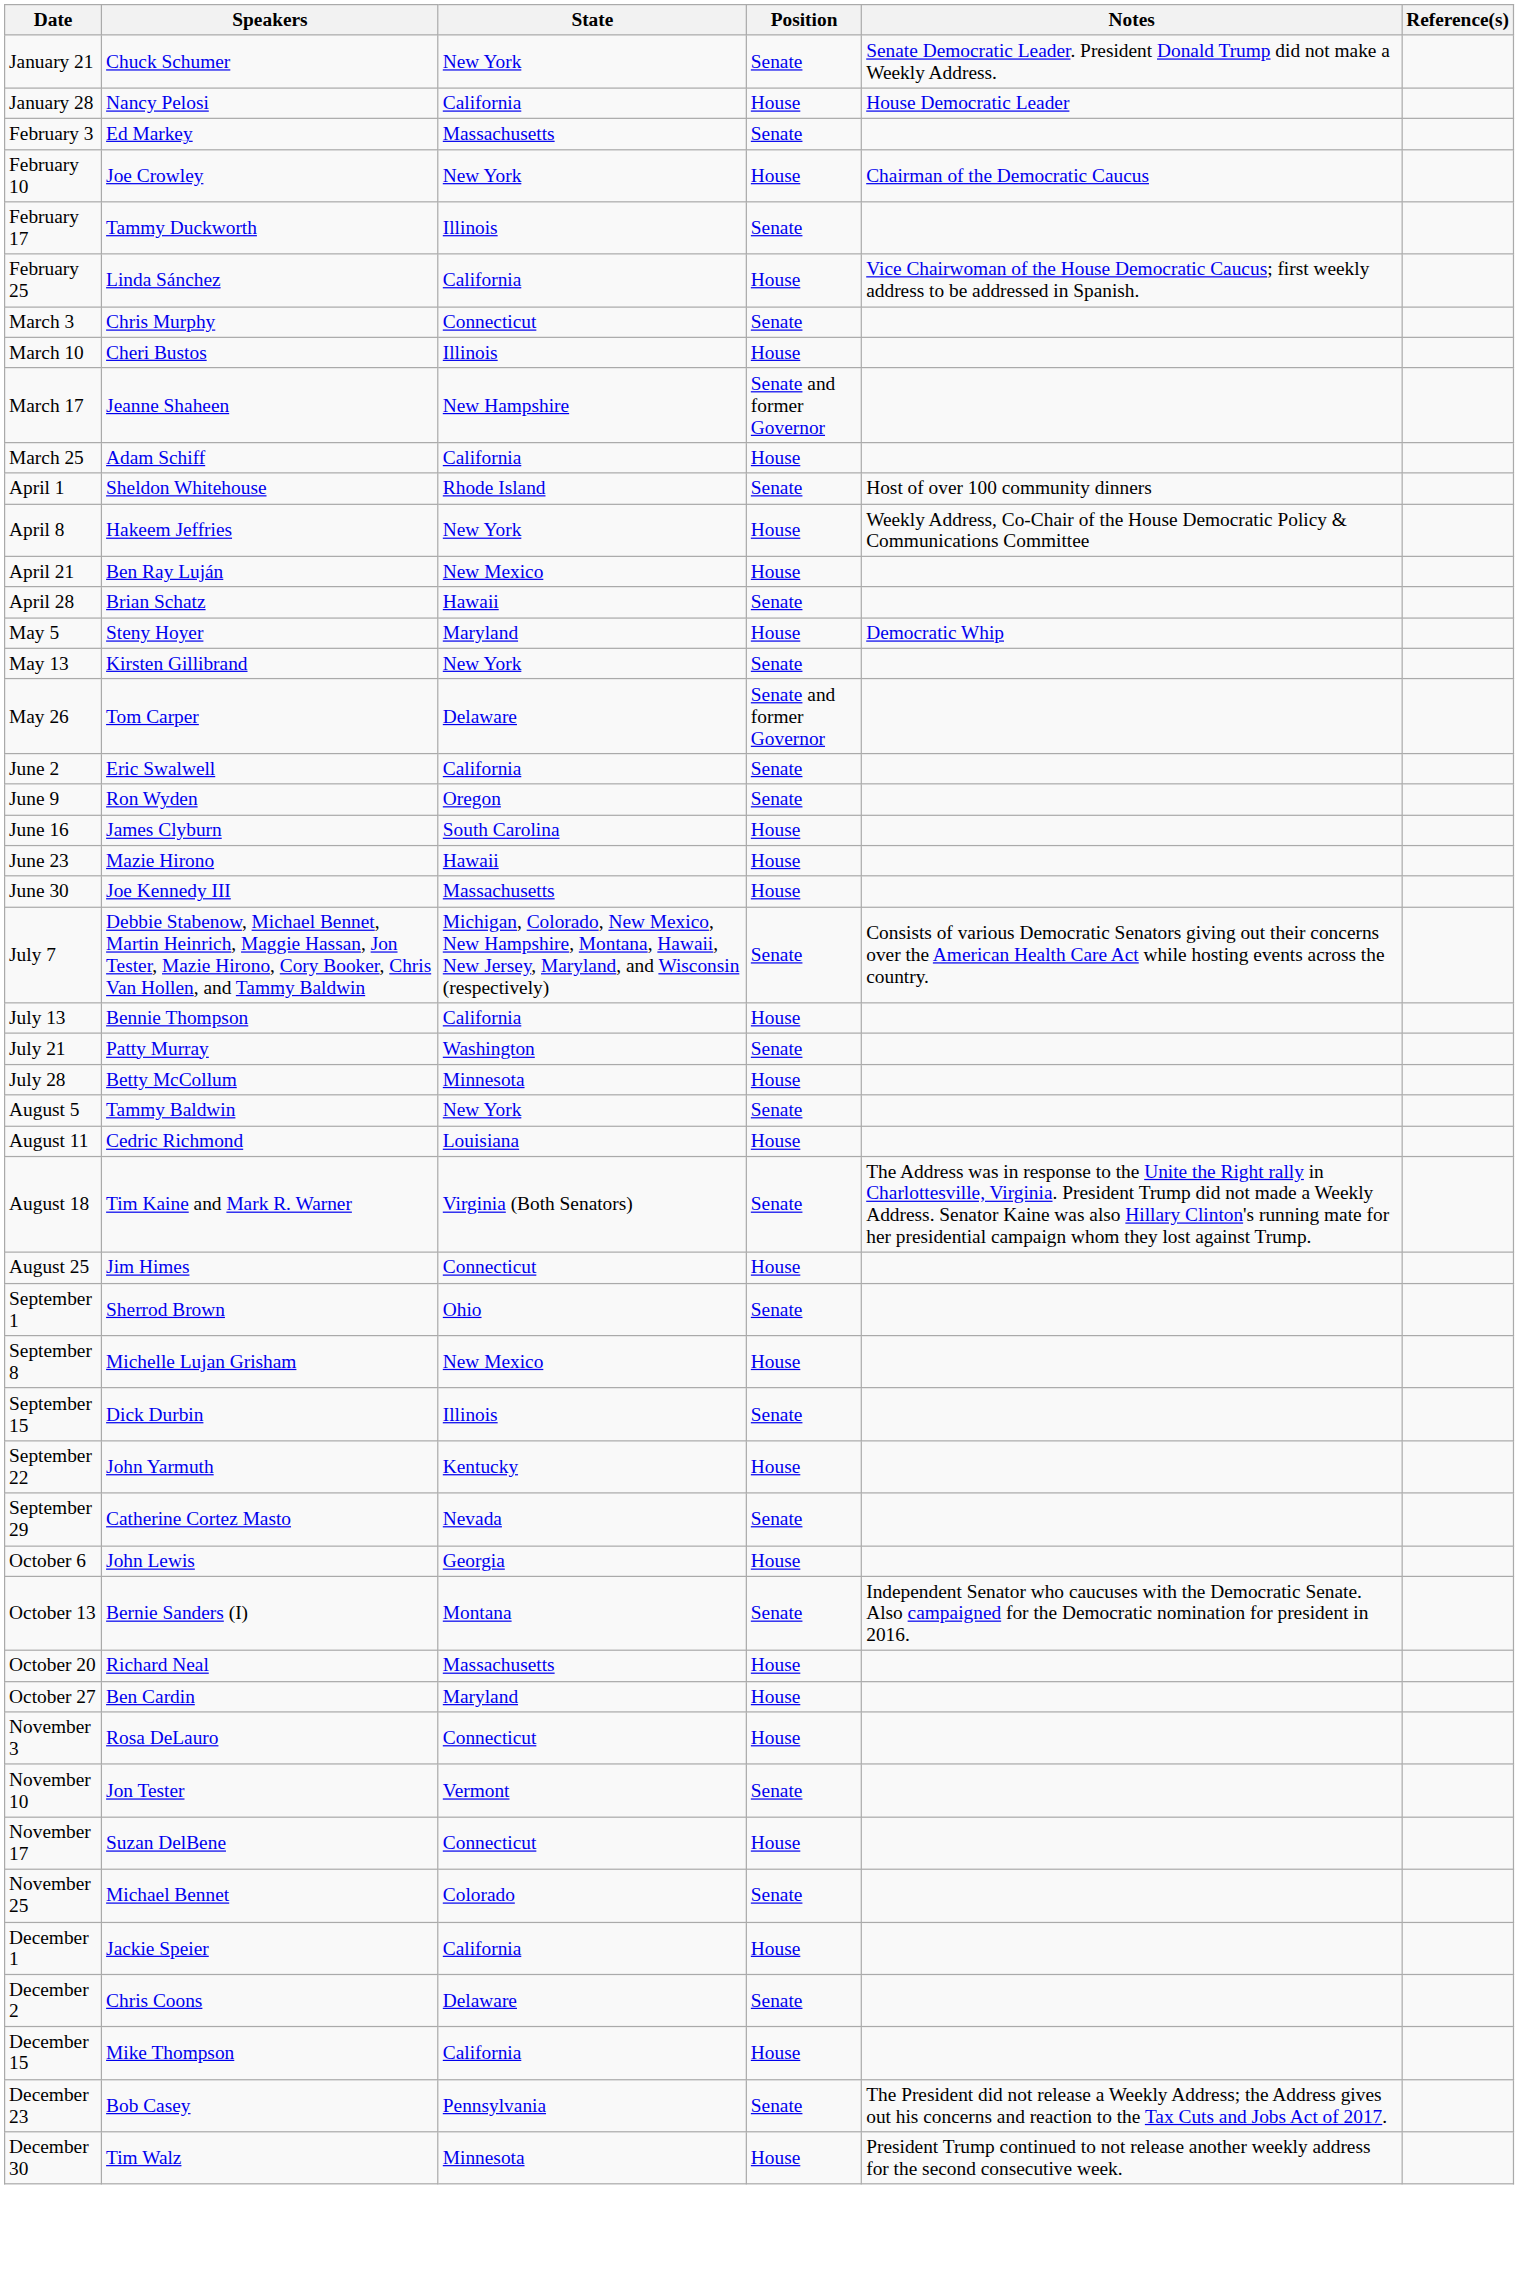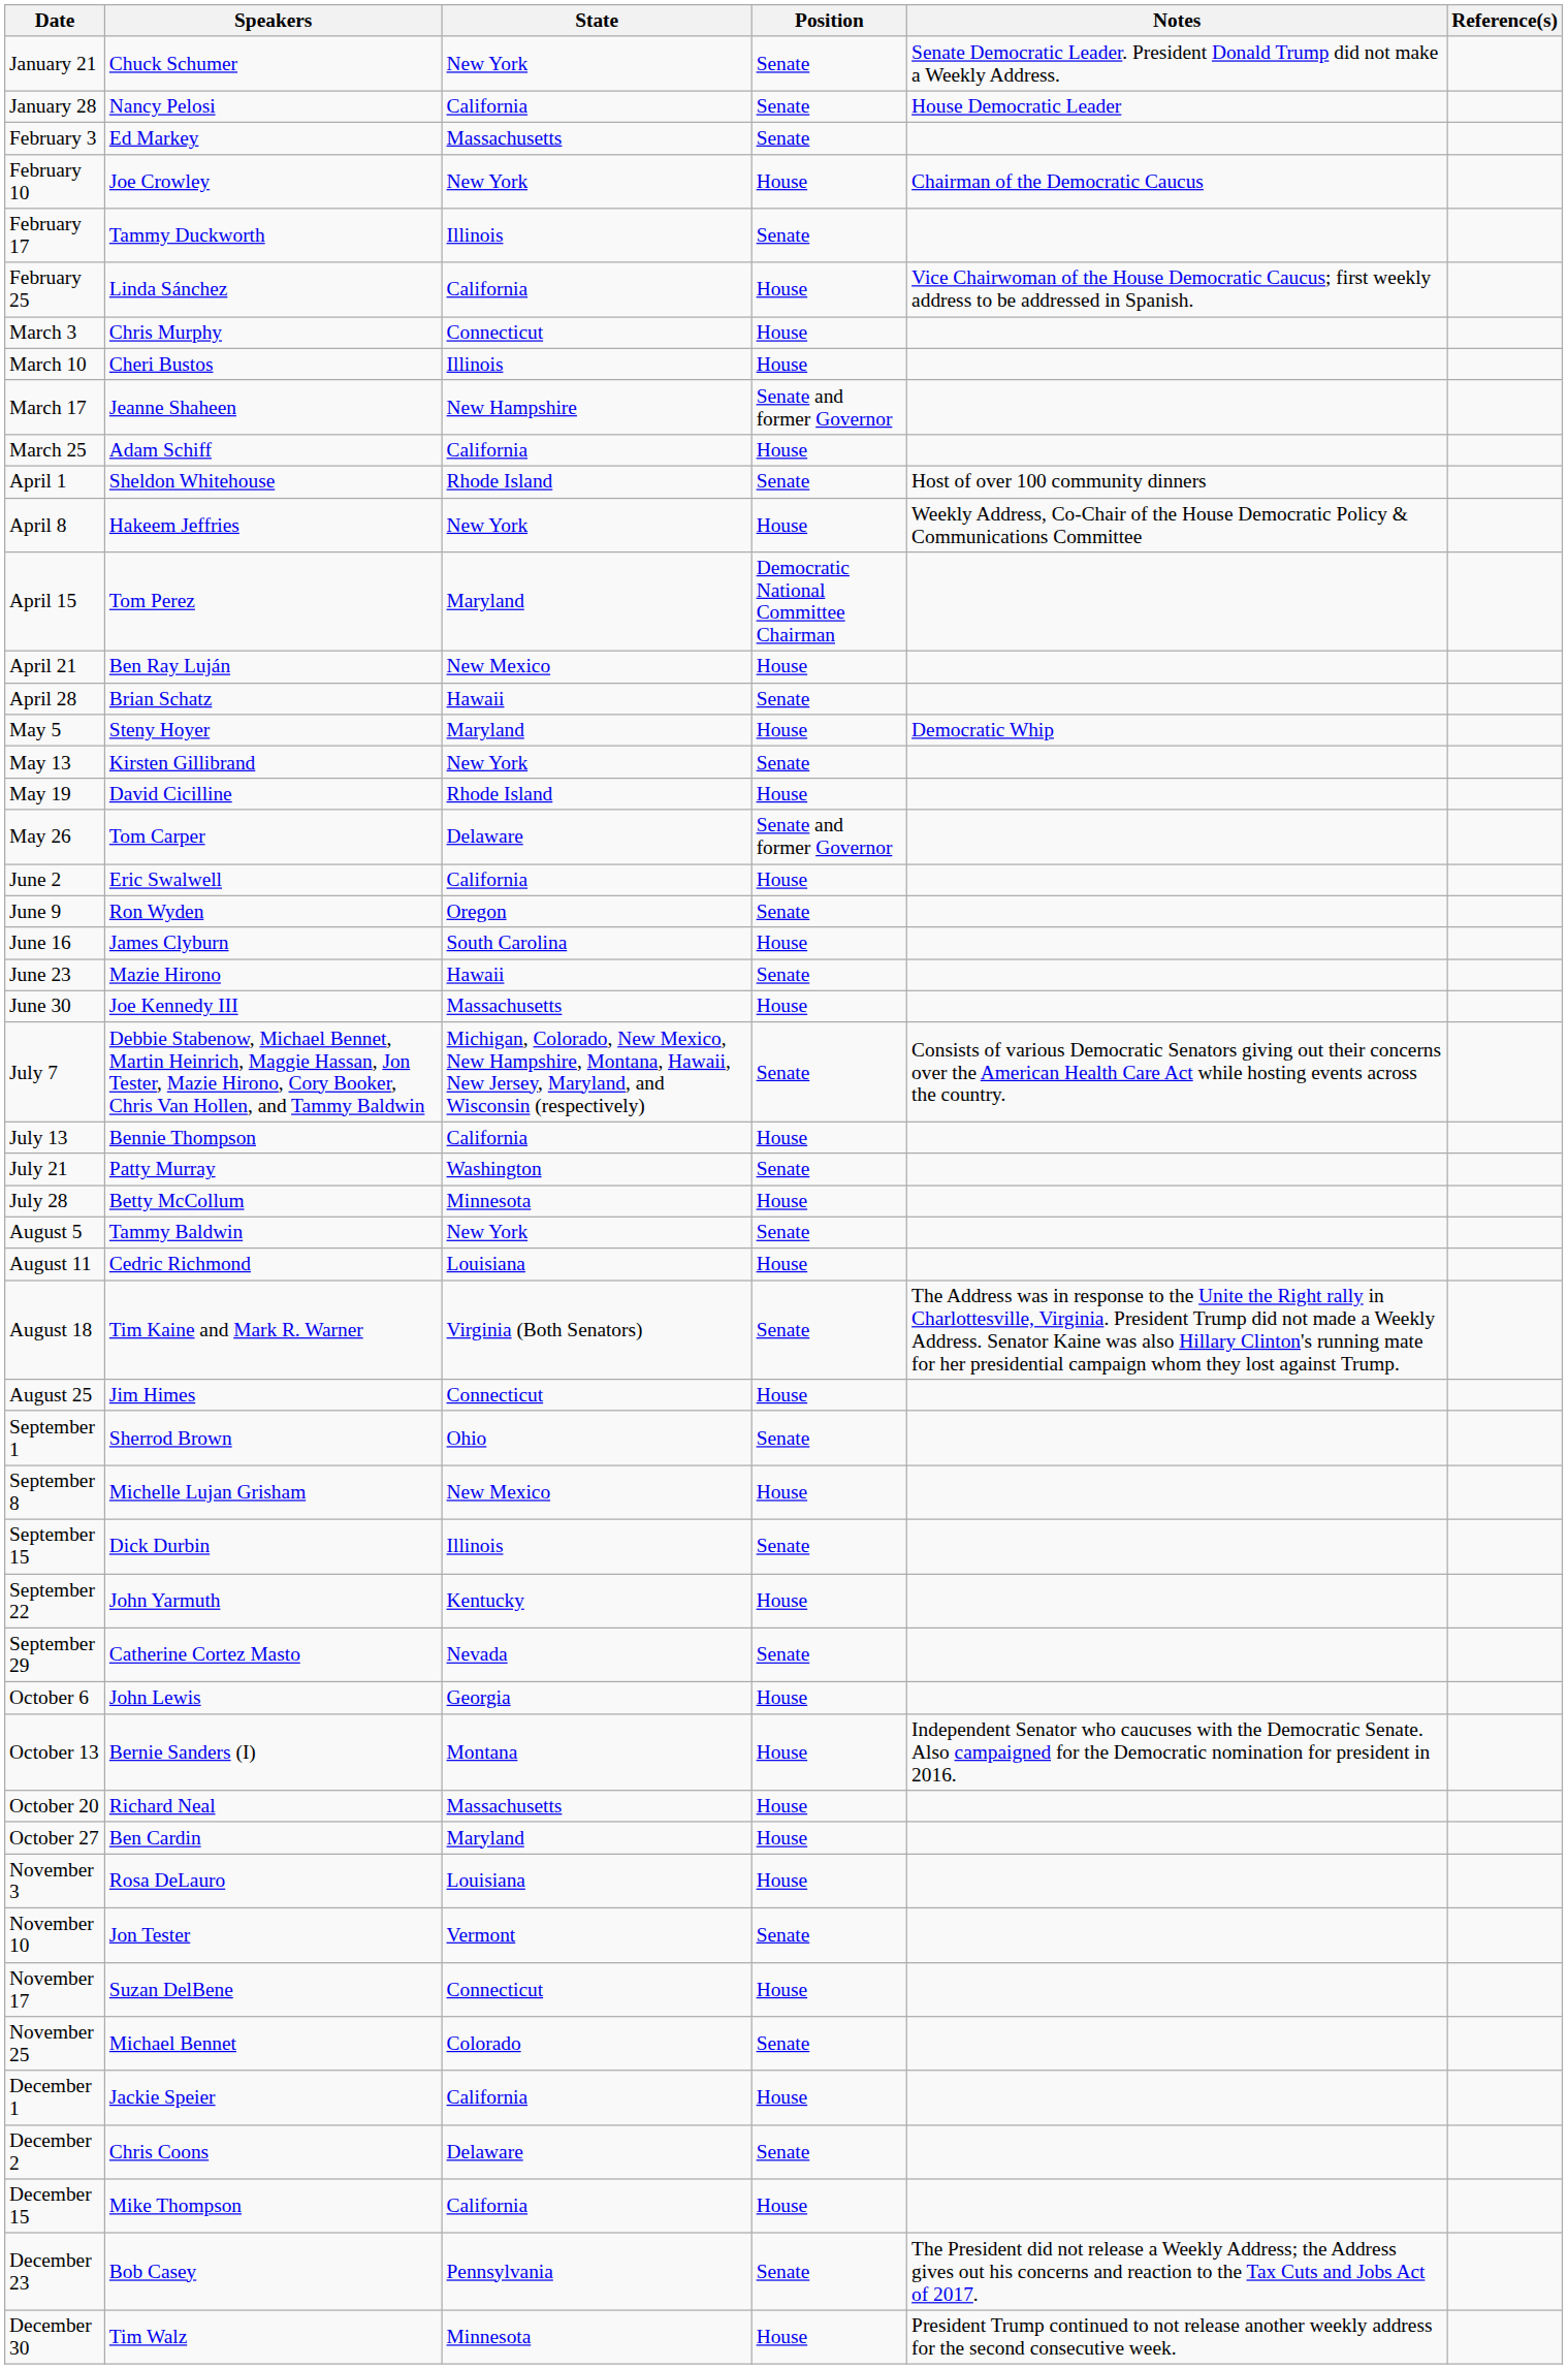 <table class="wikitable sortable mw-collapsible mw-collapsed">
 <tr>
 <th style="text-align: center;">Date</th>
 <th style="text-align: center;">Speakers</th>
 <th style="text-align: center;">State</th>
 <th style="text-align: center;">Position</th>
 <th style="text-align: center;">Notes</th>
 <th style="text-align: center;">Reference(s)</th>
 </tr>
 <tr>
 <td>January 21</td>
 <td><a href='#'>Chuck Schumer</a></td>
 <td><a href='#'>New York</a></td>
 <td><a href='#'>Senate</a></td>
 <td><a href='#'>Senate Democratic Leader</a>. President <a href='#'>Donald Trump</a> did not make a Weekly Address.</td>
 <td></td>
 </tr>
 <tr>
 <td>January 28</td>
 <td><a href='#'>Nancy Pelosi</a></td>
 <td><a href='#'>California</a></td>
-<td><a href='#'>House</a></td>
+<td><a href='#'>Senate</a></td>
 <td><a href='#'>House Democratic Leader</a></td>
 <td></td>
 </tr>
 <tr>
 <td>February 3</td>
 <td><a href='#'>Ed Markey</a></td>
 <td><a href='#'>Massachusetts</a></td>
 <td><a href='#'>Senate</a></td>
 <td></td>
 <td></td>
 </tr>
 <tr>
 <td>February 10</td>
 <td><a href='#'>Joe Crowley</a></td>
 <td><a href='#'>New York</a></td>
 <td><a href='#'>House</a></td>
 <td><a href='#'>Chairman of the Democratic Caucus</a></td>
 <td></td>
 </tr>
 <tr>
 <td>February 17</td>
 <td><a href='#'>Tammy Duckworth</a></td>
 <td><a href='#'>Illinois</a></td>
 <td><a href='#'>Senate</a></td>
 <td></td>
 <td></td>
 </tr>
 <tr>
 <td>February 25</td>
 <td><a href='#'>Linda Sánchez</a></td>
 <td><a href='#'>California</a></td>
 <td><a href='#'>House</a></td>
 <td><a href='#'>Vice Chairwoman of the House Democratic Caucus</a>; first weekly address to be addressed in Spanish.</td>
 <td></td>
 </tr>
 <tr>
 <td>March 3</td>
 <td><a href='#'>Chris Murphy</a></td>
 <td><a href='#'>Connecticut</a></td>
-<td><a href='#'>Senate</a></td>
+<td><a href='#'>House</a></td>
 <td></td>
 <td></td>
 </tr>
 <tr>
 <td>March 10</td>
 <td><a href='#'>Cheri Bustos</a></td>
 <td><a href='#'>Illinois</a></td>
 <td><a href='#'>House</a></td>
 <td></td>
 <td></td>
 </tr>
 <tr>
 <td>March 17</td>
 <td><a href='#'>Jeanne Shaheen</a></td>
 <td><a href='#'>New Hampshire</a></td>
 <td><a href='#'>Senate</a> and former <a href='#'>Governor</a></td>
 <td></td>
 <td></td>
 </tr>
 <tr>
 <td>March 25</td>
 <td><a href='#'>Adam Schiff</a></td>
 <td><a href='#'>California</a></td>
 <td><a href='#'>House</a></td>
 <td></td>
 <td></td>
 </tr>
 <tr>
 <td>April 1</td>
 <td><a href='#'>Sheldon Whitehouse</a></td>
 <td><a href='#'>Rhode Island</a></td>
 <td><a href='#'>Senate</a></td>
 <td>Host of over 100 community dinners</td>
 <td></td>
 </tr>
 <tr>
 <td>April 8</td>
 <td><a href='#'>Hakeem Jeffries</a></td>
 <td><a href='#'>New York</a></td>
 <td><a href='#'>House</a></td>
 <td>Weekly Address, Co-Chair of the House Democratic Policy & Communications Committee</td>
 <td></td>
 </tr>
 <tr>
+<td>April 15</td>
+<td><a href='#'>Tom Perez</a></td>
+<td><a href='#'>Maryland</a></td>
+<td><a href='#'>Democratic National Committee Chairman</a></td>
+<td></td>
+<td></td>
+</tr>
+<tr>
 <td>April 21</td>
 <td><a href='#'>Ben Ray Luján</a></td>
 <td><a href='#'>New Mexico</a></td>
 <td><a href='#'>House</a></td>
 <td></td>
 <td></td>
 </tr>
 <tr>
 <td>April 28</td>
 <td><a href='#'>Brian Schatz</a></td>
 <td><a href='#'>Hawaii</a></td>
 <td><a href='#'>Senate</a></td>
 <td></td>
 <td></td>
 </tr>
 <tr>
 <td>May 5</td>
 <td><a href='#'>Steny Hoyer</a></td>
 <td><a href='#'>Maryland</a></td>
 <td><a href='#'>House</a></td>
 <td><a href='#'>Democratic Whip</a></td>
 <td></td>
 </tr>
 <tr>
 <td>May 13</td>
 <td><a href='#'>Kirsten Gillibrand</a></td>
 <td><a href='#'>New York</a></td>
 <td><a href='#'>Senate</a></td>
 <td></td>
 <td></td>
 </tr>
 <tr>
+<td>May 19</td>
+<td><a href='#'>David Cicilline</a></td>
+<td><a href='#'>Rhode Island</a></td>
+<td><a href='#'>House</a></td>
+<td></td>
+<td></td>
+</tr>
+<tr>
 <td>May 26</td>
 <td><a href='#'>Tom Carper</a></td>
 <td><a href='#'>Delaware</a></td>
 <td><a href='#'>Senate</a> and former <a href='#'>Governor</a></td>
 <td></td>
 <td></td>
 </tr>
 <tr>
 <td>June 2</td>
 <td><a href='#'>Eric Swalwell</a></td>
 <td><a href='#'>California</a></td>
-<td><a href='#'>Senate</a></td>
+<td><a href='#'>House</a></td>
 <td></td>
 <td></td>
 </tr>
 <tr>
 <td>June 9</td>
 <td><a href='#'>Ron Wyden</a></td>
 <td><a href='#'>Oregon</a></td>
 <td><a href='#'>Senate</a></td>
 <td></td>
 <td></td>
 </tr>
 <tr>
 <td>June 16</td>
 <td><a href='#'>James Clyburn</a></td>
 <td><a href='#'>South Carolina</a></td>
 <td><a href='#'>House</a></td>
 <td></td>
 <td></td>
 </tr>
 <tr>
 <td>June 23</td>
 <td><a href='#'>Mazie Hirono</a></td>
 <td><a href='#'>Hawaii</a></td>
-<td><a href='#'>House</a></td>
+<td><a href='#'>Senate</a></td>
 <td></td>
 <td></td>
 </tr>
 <tr>
 <td>June 30</td>
 <td><a href='#'>Joe Kennedy III</a></td>
 <td><a href='#'>Massachusetts</a></td>
 <td><a href='#'>House</a></td>
 <td></td>
 <td></td>
 </tr>
 <tr>
 <td>July 7</td>
 <td><a href='#'>Debbie Stabenow</a>, <a href='#'>Michael Bennet</a>, <a href='#'>Martin Heinrich</a>, <a href='#'>Maggie Hassan</a>, <a href='#'>Jon Tester</a>, <a href='#'>Mazie Hirono</a>, <a href='#'>Cory Booker</a>, <a href='#'>Chris Van Hollen</a>, and <a href='#'>Tammy Baldwin</a></td>
 <td><a href='#'>Michigan</a>, <a href='#'>Colorado</a>, <a href='#'>New Mexico</a>, <a href='#'>New Hampshire</a>, <a href='#'>Montana</a>, <a href='#'>Hawaii</a>, <a href='#'>New Jersey</a>, <a href='#'>Maryland</a>, and <a href='#'>Wisconsin</a> (respectively)</td>
 <td><a href='#'>Senate</a></td>
 <td>Consists of various Democratic Senators giving out their concerns over the <a href='#'>American Health Care Act</a> while hosting events across the country.</td>
 <td></td>
 </tr>
 <tr>
 <td>July 13</td>
 <td><a href='#'>Bennie Thompson</a></td>
 <td><a href='#'>California</a></td>
 <td><a href='#'>House</a></td>
 <td></td>
 <td></td>
 </tr>
 <tr>
 <td>July 21</td>
 <td><a href='#'>Patty Murray</a></td>
 <td><a href='#'>Washington</a></td>
 <td><a href='#'>Senate</a></td>
 <td></td>
 <td></td>
 </tr>
 <tr>
 <td>July 28</td>
 <td><a href='#'>Betty McCollum</a></td>
 <td><a href='#'>Minnesota</a></td>
 <td><a href='#'>House</a></td>
 <td></td>
 <td></td>
 </tr>
 <tr>
 <td>August 5</td>
 <td><a href='#'>Tammy Baldwin</a></td>
 <td><a href='#'>New York</a></td>
 <td><a href='#'>Senate</a></td>
 <td></td>
 <td></td>
 </tr>
 <tr>
 <td>August 11</td>
 <td><a href='#'>Cedric Richmond</a></td>
 <td><a href='#'>Louisiana</a></td>
 <td><a href='#'>House</a></td>
 <td></td>
 <td></td>
 </tr>
 <tr>
 <td>August 18</td>
 <td><a href='#'>Tim Kaine</a> and <a href='#'>Mark R. Warner</a></td>
 <td><a href='#'>Virginia</a> (Both Senators)</td>
 <td><a href='#'>Senate</a></td>
 <td>The Address was in response to the <a href='#'>Unite the Right rally</a> in <a href='#'>Charlottesville, Virginia</a>. President Trump did not made a Weekly Address. Senator Kaine was also <a href='#'>Hillary Clinton</a>'s running mate for her presidential campaign whom they lost against Trump.</td>
 <td></td>
 </tr>
 <tr>
 <td>August 25</td>
 <td><a href='#'>Jim Himes</a></td>
 <td><a href='#'>Connecticut</a></td>
 <td><a href='#'>House</a></td>
 <td></td>
 <td></td>
 </tr>
 <tr>
 <td>September 1</td>
 <td><a href='#'>Sherrod Brown</a></td>
 <td><a href='#'>Ohio</a></td>
 <td><a href='#'>Senate</a></td>
 <td></td>
 <td></td>
 </tr>
 <tr>
 <td>September 8</td>
 <td><a href='#'>Michelle Lujan Grisham</a></td>
 <td><a href='#'>New Mexico</a></td>
 <td><a href='#'>House</a></td>
 <td></td>
 <td></td>
 </tr>
 <tr>
 <td>September 15</td>
 <td><a href='#'>Dick Durbin</a></td>
 <td><a href='#'>Illinois</a></td>
 <td><a href='#'>Senate</a></td>
 <td></td>
 <td></td>
 </tr>
 <tr>
 <td>September 22</td>
 <td><a href='#'>John Yarmuth</a></td>
 <td><a href='#'>Kentucky</a></td>
 <td><a href='#'>House</a></td>
 <td></td>
 <td></td>
 </tr>
 <tr>
 <td>September 29</td>
 <td><a href='#'>Catherine Cortez Masto</a></td>
 <td><a href='#'>Nevada</a></td>
 <td><a href='#'>Senate</a></td>
 <td></td>
 <td></td>
 </tr>
 <tr>
 <td>October 6</td>
 <td><a href='#'>John Lewis</a></td>
 <td><a href='#'>Georgia</a></td>
 <td><a href='#'>House</a></td>
 <td></td>
 <td></td>
 </tr>
 <tr>
 <td>October 13</td>
 <td><a href='#'>Bernie Sanders</a> (I)</td>
 <td><a href='#'>Montana</a></td>
-<td><a href='#'>Senate</a></td>
+<td><a href='#'>House</a></td>
 <td>Independent Senator who caucuses with the Democratic Senate. Also <a href='#'>campaigned</a> for the Democratic nomination for president in 2016.</td>
 <td></td>
 </tr>
 <tr>
 <td>October 20</td>
 <td><a href='#'>Richard Neal</a></td>
 <td><a href='#'>Massachusetts</a></td>
 <td><a href='#'>House</a></td>
 <td></td>
 <td></td>
 </tr>
 <tr>
 <td>October 27</td>
 <td><a href='#'>Ben Cardin</a></td>
 <td><a href='#'>Maryland</a></td>
 <td><a href='#'>House</a></td>
 <td></td>
 <td></td>
 </tr>
 <tr>
 <td>November 3</td>
 <td><a href='#'>Rosa DeLauro</a></td>
-<td><a href='#'>Connecticut</a></td>
+<td><a href='#'>Louisiana</a></td>
 <td><a href='#'>House</a></td>
 <td></td>
 <td></td>
 </tr>
 <tr>
 <td>November 10</td>
 <td><a href='#'>Jon Tester</a></td>
 <td><a href='#'>Vermont</a></td>
 <td><a href='#'>Senate</a></td>
 <td></td>
 <td></td>
 </tr>
 <tr>
 <td>November 17</td>
 <td><a href='#'>Suzan DelBene</a></td>
 <td><a href='#'>Connecticut</a></td>
 <td><a href='#'>House</a></td>
 <td></td>
 <td></td>
 </tr>
 <tr>
 <td>November 25</td>
 <td><a href='#'>Michael Bennet</a></td>
 <td><a href='#'>Colorado</a></td>
 <td><a href='#'>Senate</a></td>
 <td></td>
 <td></td>
 </tr>
 <tr>
 <td>December 1</td>
 <td><a href='#'>Jackie Speier</a></td>
 <td><a href='#'>California</a></td>
 <td><a href='#'>House</a></td>
 <td></td>
 <td></td>
 </tr>
 <tr>
 <td>December 2</td>
 <td><a href='#'>Chris Coons</a></td>
 <td><a href='#'>Delaware</a></td>
 <td><a href='#'>Senate</a></td>
 <td></td>
 <td></td>
 </tr>
 <tr>
 <td>December 15</td>
 <td><a href='#'>Mike Thompson</a></td>
 <td><a href='#'>California</a></td>
 <td><a href='#'>House</a></td>
 <td></td>
 <td></td>
 </tr>
 <tr>
 <td>December 23</td>
 <td><a href='#'>Bob Casey</a></td>
 <td><a href='#'>Pennsylvania</a></td>
 <td><a href='#'>Senate</a></td>
 <td>The President did not release a Weekly Address; the Address gives out his concerns and reaction to the <a href='#'>Tax Cuts and Jobs Act of 2017</a>.</td>
 <td></td>
 </tr>
 <tr>
 <td>December 30</td>
 <td><a href='#'>Tim Walz</a></td>
 <td><a href='#'>Minnesota</a></td>
 <td><a href='#'>House</a></td>
 <td>President Trump continued to not release another weekly address for the second consecutive week.</td>
 <td></td>
 </tr>
 </table>
